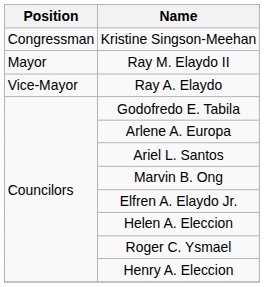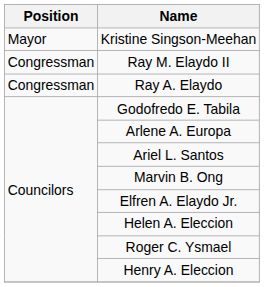 <table class="wikitable" style="line-height:1.20em; font-size:100%;">
 <tr>
 <th>Position</th>
 <th>Name</th>
 </tr>
 <tr>
-<td>Congressman</td>
+<td>Mayor</td>
 <td style="text-align:center;">Kristine Singson-Meehan</td>
 </tr>
 <tr>
-<td>Mayor</td>
+<td>Congressman</td>
 <td style="text-align:center;">Ray M. Elaydo II</td>
 </tr>
 <tr>
-<td>Vice-Mayor</td>
+<td>Congressman</td>
 <td style="text-align:center;">Ray A. Elaydo</td>
 </tr>
 <tr>
 <td rowspan=8>Councilors</td>
 <td style="text-align:center;">Godofredo E. Tabila</td>
 </tr>
 <tr>
 <td style="text-align:center;">Arlene A. Europa</td>
 </tr>
 <tr>
 <td style="text-align:center;">Ariel L. Santos</td>
 </tr>
 <tr>
 <td style="text-align:center;">Marvin B. Ong</td>
 </tr>
 <tr>
 <td style="text-align:center;">Elfren A. Elaydo Jr.</td>
 </tr>
 <tr>
 <td style="text-align:center;">Helen A. Eleccion</td>
 </tr>
 <tr>
 <td style="text-align:center;">Roger C. Ysmael</td>
 </tr>
 <tr>
 <td style="text-align:center;">Henry A. Eleccion</td>
 </tr>
 <tr>
 </tr>
 </table>
